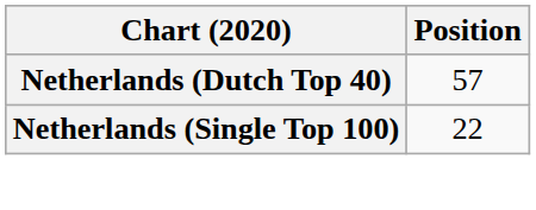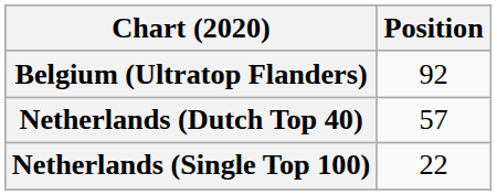 <table class="wikitable sortable plainrowheaders" style="text-align:center">
 <tr>
 <th scope="col">Chart (2020)</th>
 <th scope="col">Position</th>
+</tr>
+<tr>
+<th scope="row">Belgium (Ultratop Flanders)</th>
+<td>92</td>
 </tr>
 <tr>
 <th scope="row">Netherlands (Dutch Top 40)</th>
 <td>57</td>
 </tr>
 <tr>
 <th scope="row">Netherlands (Single Top 100)</th>
 <td>22</td>
 </tr>
 </table>
